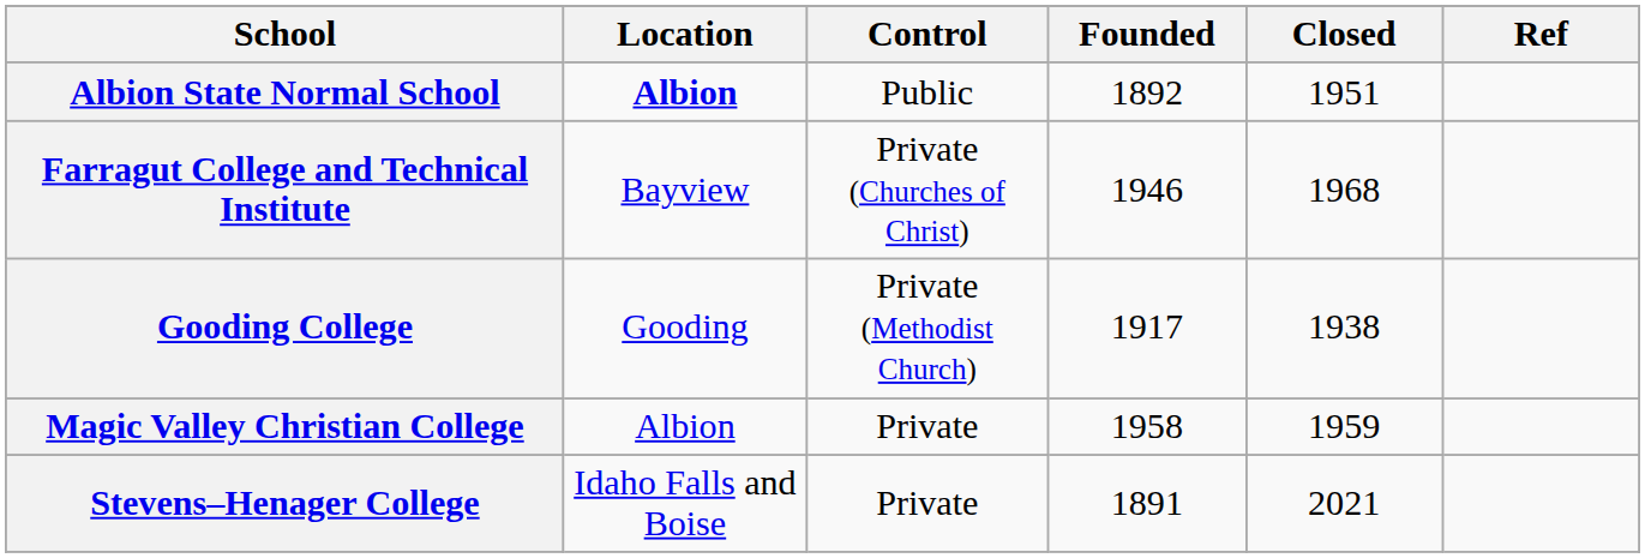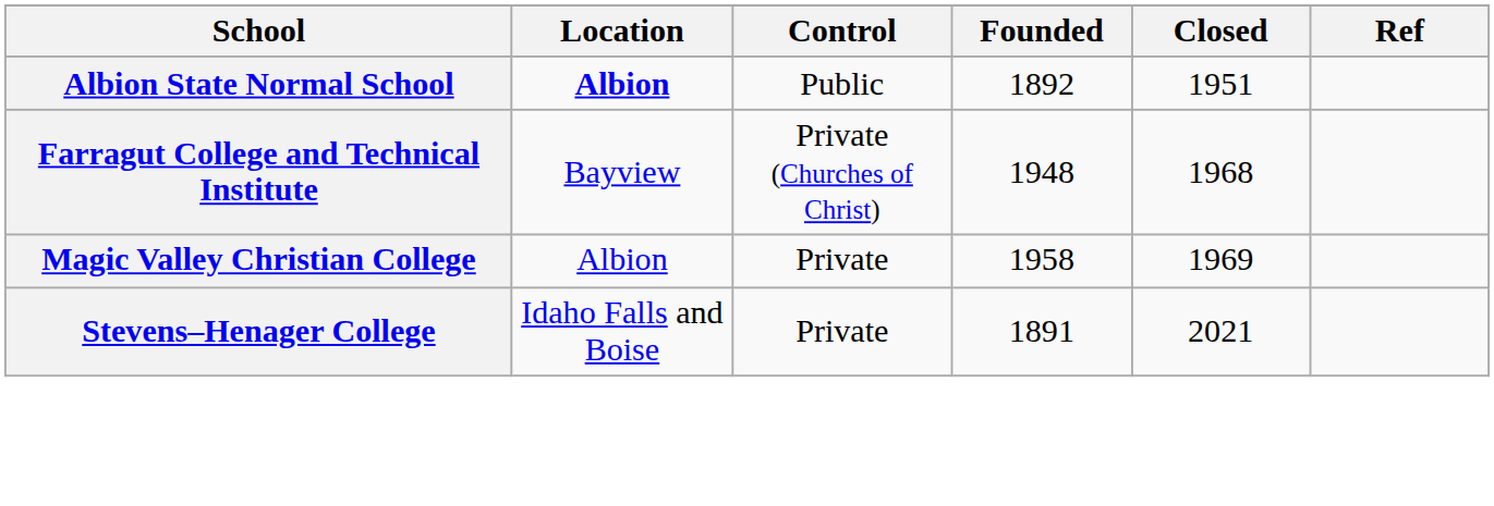 <table class="wikitable sortable" style="text-align:left;">
 <tr>
 </tr>
 <tr>
 <th scope="col" style="width:240px;">School</th>
 <th scope="col" style="width:100px;">Location</th>
 <th scope="col" style="width:100px;">Control</th>
 <th scope="col" style="width:80px;">Founded</th>
 <th scope="col" style="width:80px;">Closed</th>
 <th scope="col" style="width:80px;">Ref</th>
 </tr>
 <tr>
 <th scope="row"><a href='#'>Albion State Normal School</a></th>
 <td style="text-align:center;"><strong><a href='#'>Albion</a></strong></td>
 <td style="text-align:center;">Public</td>
 <td style="text-align:center;">1892</td>
 <td style="text-align:center;">1951</td>
 <td style="text-align:center;"></td>
 </tr>
 <tr>
 <th scope="row"><a href='#'>Farragut College and Technical Institute</a></th>
 <td style="text-align:center;"><a href='#'>Bayview</a></td>
 <td style="text-align:center;">Private<br><small>(<a href='#'>Churches of Christ</a>)</small></td>
-<td style="text-align:center;">1946</td>
+<td style="text-align:center;">1948</td>
 <td style="text-align:center;">1968</td>
-<td style="text-align:center;"></td>
-</tr>
-<tr>
-<th scope="row"><a href='#'>Gooding College</a></th>
-<td style="text-align:center;"><a href='#'>Gooding</a></td>
-<td style="text-align:center;">Private<br><small>(<a href='#'>Methodist Church</a>)</small></td>
-<td style="text-align:center;">1917</td>
-<td style="text-align:center;">1938</td>
 <td style="text-align:center;"></td>
 </tr>
 <tr>
 <th scope="row"><a href='#'>Magic Valley Christian College</a></th>
 <td style="text-align:center;"><a href='#'>Albion</a></td>
 <td style="text-align:center;">Private</td>
 <td style="text-align:center;">1958</td>
-<td style="text-align:center;">1959</td>
+<td style="text-align:center;">1969</td>
 <td style="text-align:center;"></td>
 </tr>
 <tr>
 <th scope="row"><a href='#'>Stevens–Henager College</a></th>
 <td style="text-align:center;"><a href='#'>Idaho Falls</a> and <a href='#'>Boise</a></td>
 <td style="text-align:center;">Private</td>
 <td style="text-align:center;">1891</td>
 <td style="text-align:center;">2021</td>
 <td style="text-align:center;"></td>
 </tr>
 </table>
